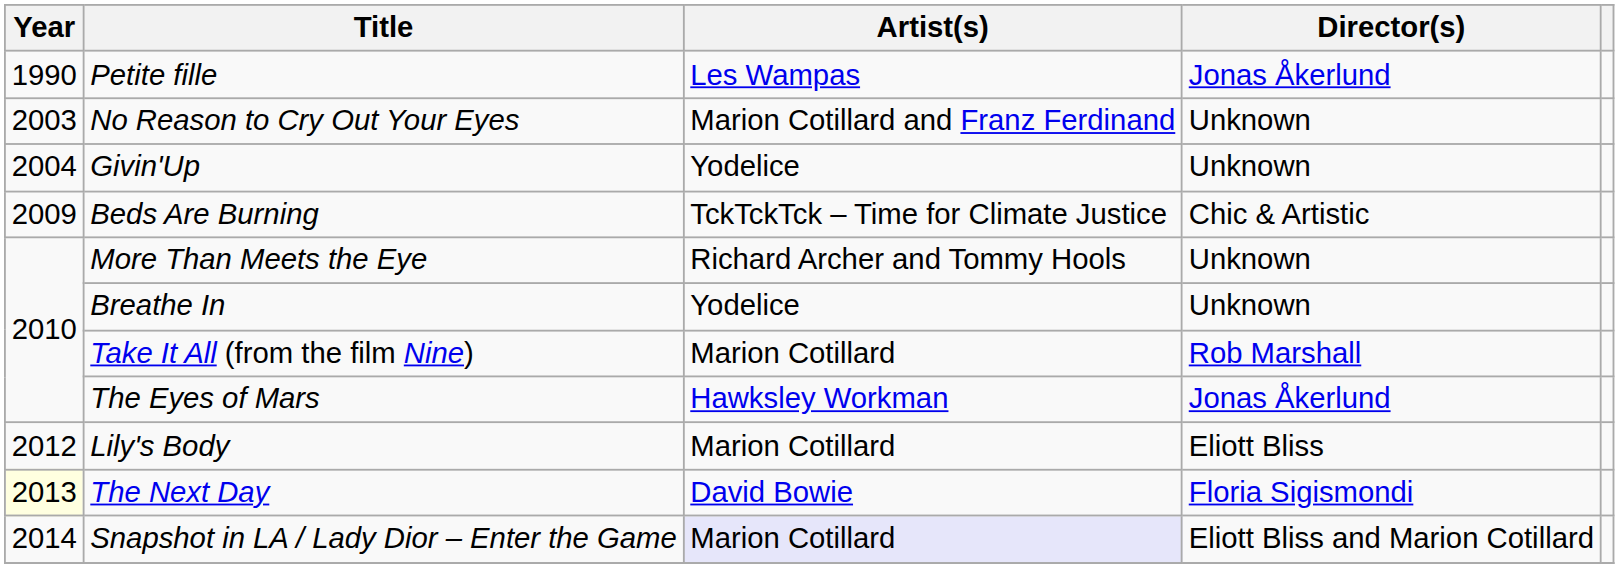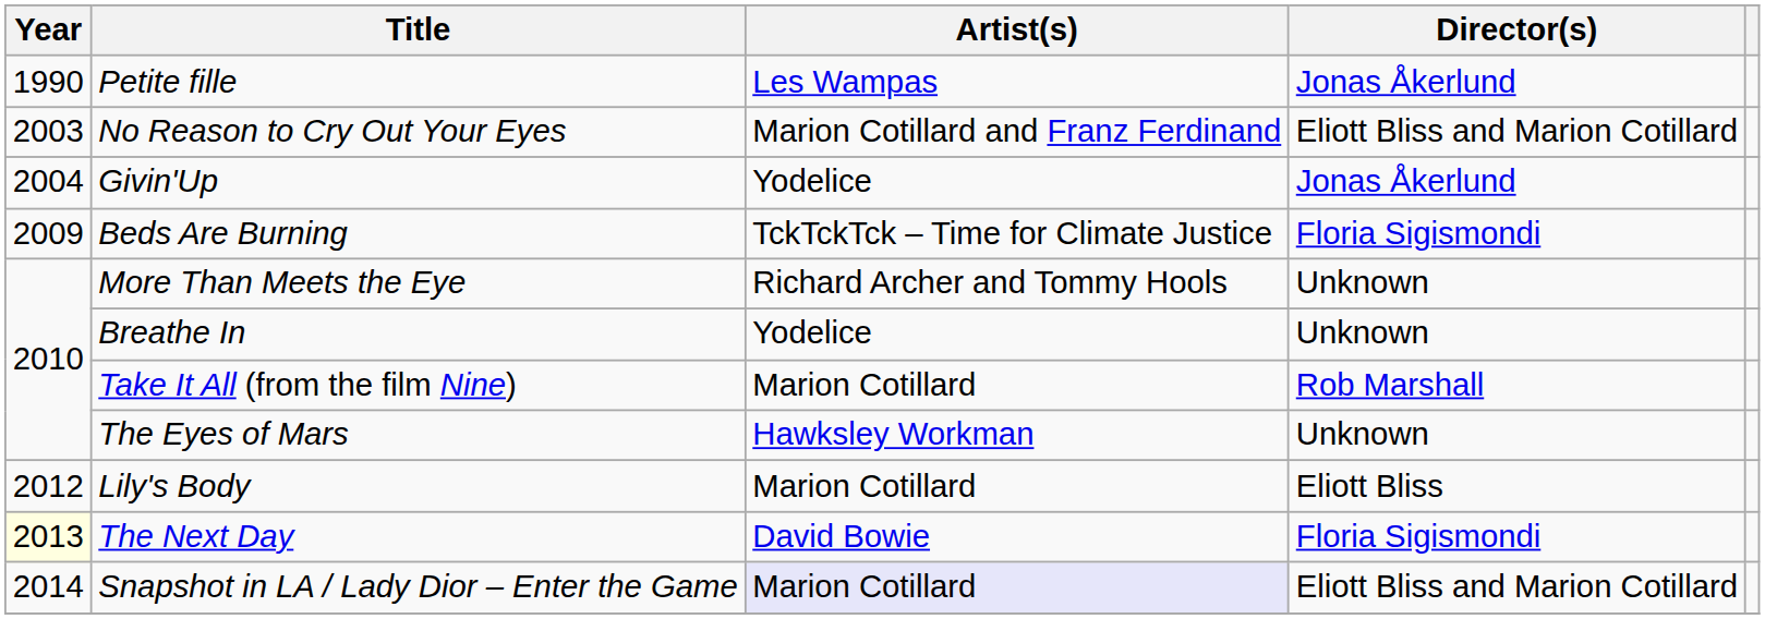 <table class="wikitable unsortable">
 <tr>
 <th scope="col">Year</th>
 <th scope="col">Title</th>
 <th scope="col">Artist(s)</th>
 <th scope="col">Director(s)</th>
 <th class="unsortable" scope="col"></th>
 </tr>
 <tr>
 <td>1990</td>
 <td><em>Petite fille</em></td>
 <td><a href='#'>Les Wampas</a></td>
 <td><a href='#'>Jonas Åkerlund</a></td>
 <td></td>
 </tr>
 <tr>
 <td>2003</td>
 <td><em>No Reason to Cry Out Your Eyes</em></td>
 <td>Marion Cotillard and <a href='#'>Franz Ferdinand</a></td>
-<td>Unknown</td>
+<td>Eliott Bliss and Marion Cotillard</td>
 <td></td>
 </tr>
 <tr>
 <td>2004</td>
 <td><em>Givin'Up</em></td>
 <td>Yodelice</td>
-<td>Unknown</td>
+<td><a href='#'>Jonas Åkerlund</a></td>
 <td></td>
 </tr>
 <tr>
 <td>2009</td>
 <td><em>Beds Are Burning</em></td>
 <td>TckTckTck – Time for Climate Justice</td>
-<td>Chic & Artistic</td>
+<td><a href='#'>Floria Sigismondi</a></td>
 <td></td>
 </tr>
 <tr>
 <td rowspan="4">2010</td>
 <td><em>More Than Meets the Eye</em></td>
 <td>Richard Archer and Tommy Hools</td>
 <td>Unknown</td>
 <td></td>
 </tr>
 <tr>
 <td><em>Breathe In</em></td>
 <td>Yodelice</td>
 <td>Unknown</td>
 <td></td>
 </tr>
 <tr>
 <td><em><a href='#'>Take It All</a></em> (from the film <em><a href='#'>Nine</a></em>)</td>
 <td>Marion Cotillard</td>
 <td><a href='#'>Rob Marshall</a></td>
 <td></td>
 </tr>
 <tr>
 <td><em>The Eyes of Mars</em></td>
 <td><a href='#'>Hawksley Workman</a></td>
-<td><a href='#'>Jonas Åkerlund</a></td>
+<td>Unknown</td>
 <td></td>
 </tr>
 <tr>
 <td>2012</td>
 <td><em>Lily's Body</em></td>
 <td>Marion Cotillard</td>
 <td>Eliott Bliss</td>
 <td></td>
 </tr>
 <tr>
 <td style="background: lightyellow;">2013</td>
 <td><em><a href='#'>The Next Day</a></em></td>
 <td><a href='#'>David Bowie</a></td>
 <td><a href='#'>Floria Sigismondi</a></td>
 <td></td>
 </tr>
 <tr>
 <td>2014</td>
 <td><em>Snapshot in LA / Lady Dior – Enter the Game</em></td>
 <td style="background: lavender;">Marion Cotillard</td>
 <td>Eliott Bliss and Marion Cotillard</td>
 <td></td>
 </tr>
 <tr>
 </tr>
 </table>
